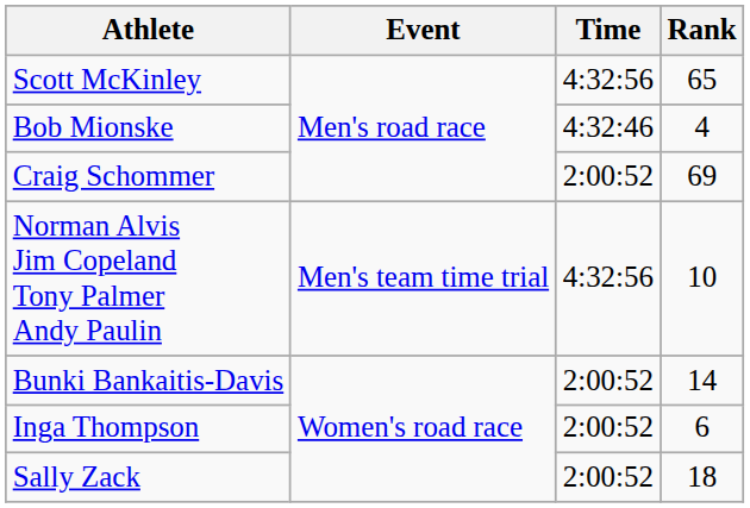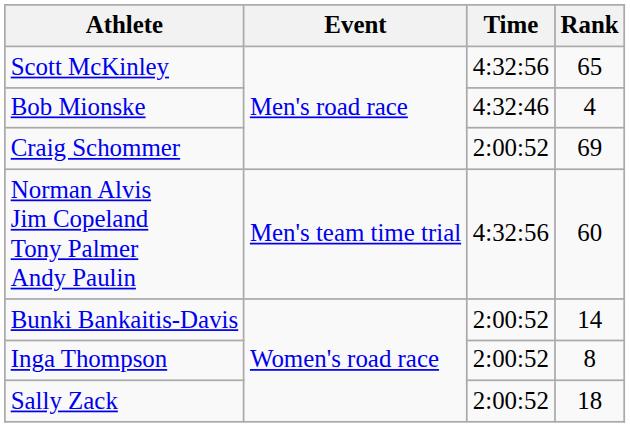 <table class=wikitable style=font-size:90%;text-align:center>
 <tr>
 <th>Athlete</th>
 <th>Event</th>
 <th>Time</th>
 <th>Rank</th>
 </tr>
 <tr>
 <td align=left><a href='#'>Scott McKinley</a></td>
 <td align=left rowspan=3><a href='#'>Men's road race</a></td>
 <td>4:32:56</td>
 <td>65</td>
 </tr>
 <tr>
 <td align=left><a href='#'>Bob Mionske</a></td>
 <td>4:32:46</td>
 <td>4</td>
 </tr>
 <tr>
 <td align=left><a href='#'>Craig Schommer</a></td>
 <td>2:00:52</td>
 <td>69</td>
 </tr>
 <tr>
 <td align=left><a href='#'>Norman Alvis</a><br><a href='#'>Jim Copeland</a><br><a href='#'>Tony Palmer</a><br><a href='#'>Andy Paulin</a></td>
 <td align=left><a href='#'>Men's team time trial</a></td>
 <td>4:32:56</td>
-<td>10</td>
+<td>60</td>
 </tr>
 <tr>
 <td align=left><a href='#'>Bunki Bankaitis-Davis</a></td>
 <td align=left rowspan=3><a href='#'>Women's road race</a></td>
 <td>2:00:52</td>
 <td>14</td>
 </tr>
 <tr>
 <td align=left><a href='#'>Inga Thompson</a></td>
 <td>2:00:52</td>
-<td>6</td>
+<td>8</td>
 </tr>
 <tr>
 <td align=left><a href='#'>Sally Zack</a></td>
 <td>2:00:52</td>
 <td>18</td>
 </tr>
 </table>
